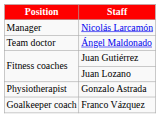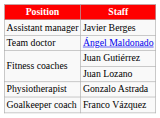 <table class="wikitable">
 <tr>
 <th style=background-color:red;color:white>Position</th>
 <th style=background-color:red;color:white>Staff</th>
 </tr>
 <tr>
-<td>Manager</td>
-<td> <a href='#'>Nicolás Larcamón</a></td>
+<td>Assistant manager</td>
+<td> Javier Berges</td>
 </tr>
 <tr>
 <td>Team doctor</td>
 <td> <a href='#'>Ángel Maldonado</a></td>
 </tr>
 <tr>
 <td rowspan="2">Fitness coaches</td>
 <td> Juan Gutiérrez</td>
 </tr>
 <tr>
 <td> Juan Lozano</td>
 </tr>
 <tr>
 <td>Physiotherapist</td>
 <td> Gonzalo Astrada</td>
 </tr>
 <tr>
 <td>Goalkeeper coach</td>
 <td> Franco Vázquez</td>
 </tr>
 </table>
